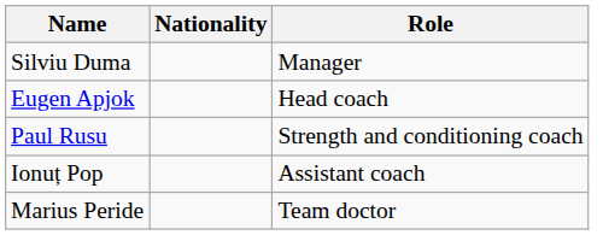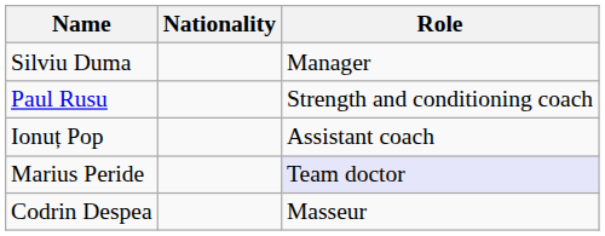 <table class="wikitable">
 <tr>
 <th>Name</th>
 <th>Nationality</th>
 <th>Role</th>
 </tr>
 <tr>
 <td>Silviu Duma</td>
 <td></td>
 <td>Manager</td>
-</tr>
-<tr>
-<td><a href='#'>Eugen Apjok</a></td>
-<td></td>
-<td>Head coach</td>
 </tr>
 <tr>
 <td><a href='#'>Paul Rusu</a></td>
 <td></td>
 <td>Strength and conditioning coach</td>
 </tr>
 <tr>
 <td>Ionuț Pop</td>
 <td></td>
 <td>Assistant coach</td>
 </tr>
 <tr>
 <td>Marius Peride</td>
 <td></td>
-<td>Team doctor</td>
+<td style="background: lavender;">Team doctor</td>
+</tr>
+<tr>
+<td>Codrin Despea</td>
+<td></td>
+<td>Masseur</td>
 </tr>
 </table>
